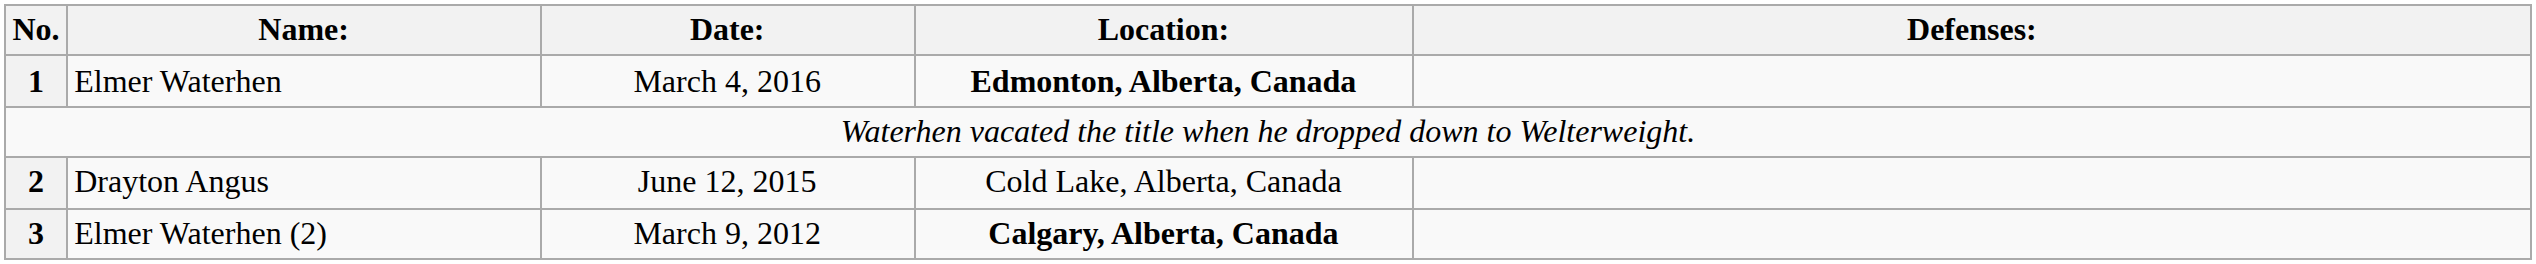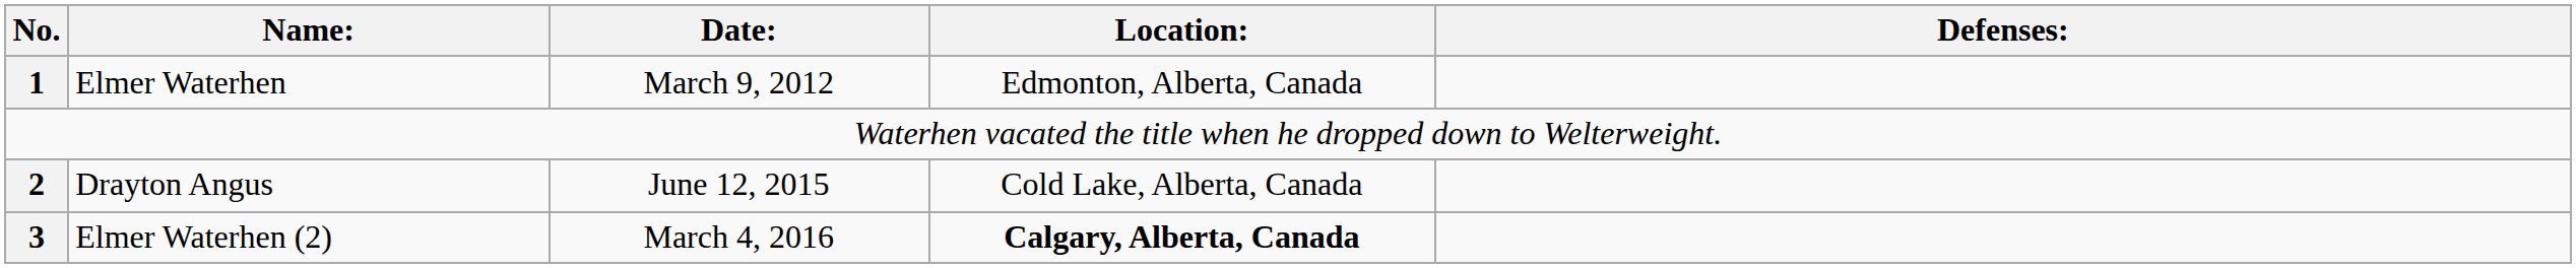 <table class="wikitable" width=100%>
 <tr>
 <th width=1%>No.</th>
 <th width=19%>Name:</th>
 <th width=15%>Date:</th>
 <th width=20%>Location:</th>
 <th width=45%>Defenses:</th>
 </tr>
 <tr>
 <th>1</th>
 <td align=left> Elmer Waterhen<br></td>
-<td align=center>March 4, 2016<br></td>
-<td align=center><strong>Edmonton, Alberta, Canada</strong></td>
+<td align=center>March 9, 2012<br></td>
+<td align=center>Edmonton, Alberta, Canada</td>
 <td></td>
 </tr>
 <tr>
 <td align="center" colspan="5"><em>Waterhen vacated the title when he dropped down to Welterweight.</em></td>
 </tr>
 <tr>
 <th>2</th>
 <td align=left> Drayton Angus<br></td>
 <td align=center>June 12, 2015<br></td>
 <td align=center>Cold Lake, Alberta, Canada</td>
 <td></td>
 </tr>
 <tr>
 <th>3</th>
 <td align=left> Elmer Waterhen (2)</td>
-<td align=center>March 9, 2012<br></td>
+<td align=center>March 4, 2016<br></td>
 <td align=center><strong>Calgary, Alberta, Canada</strong></td>
 <td></td>
 </tr>
 </table>
